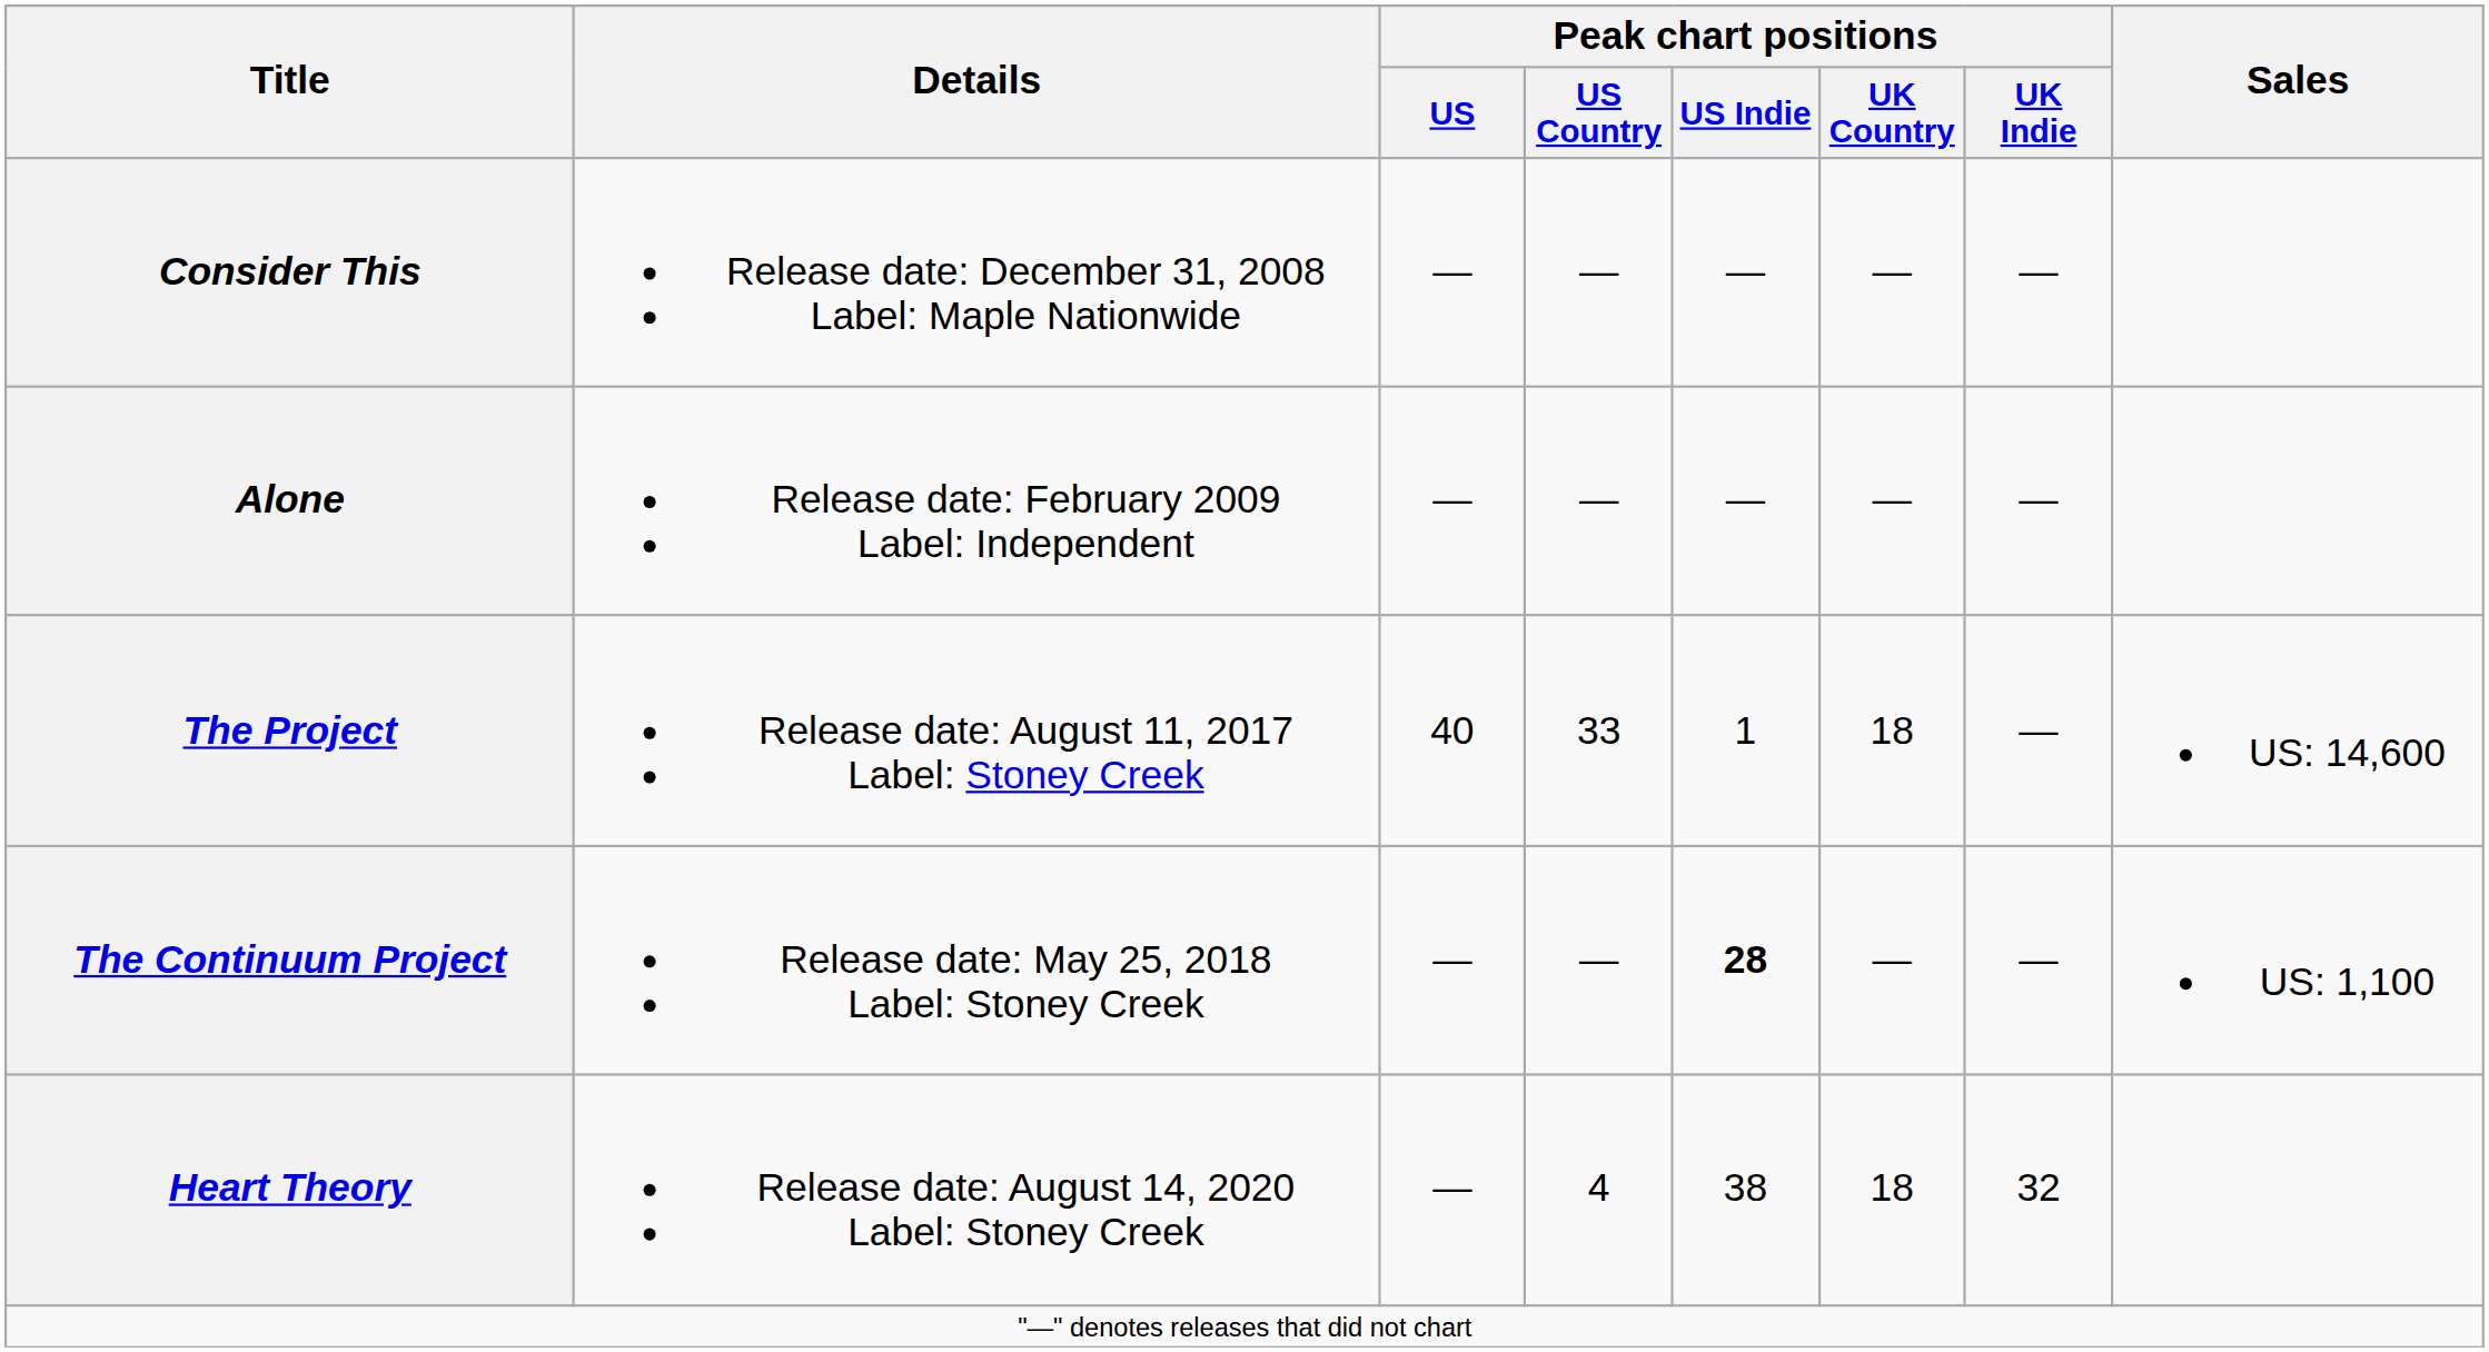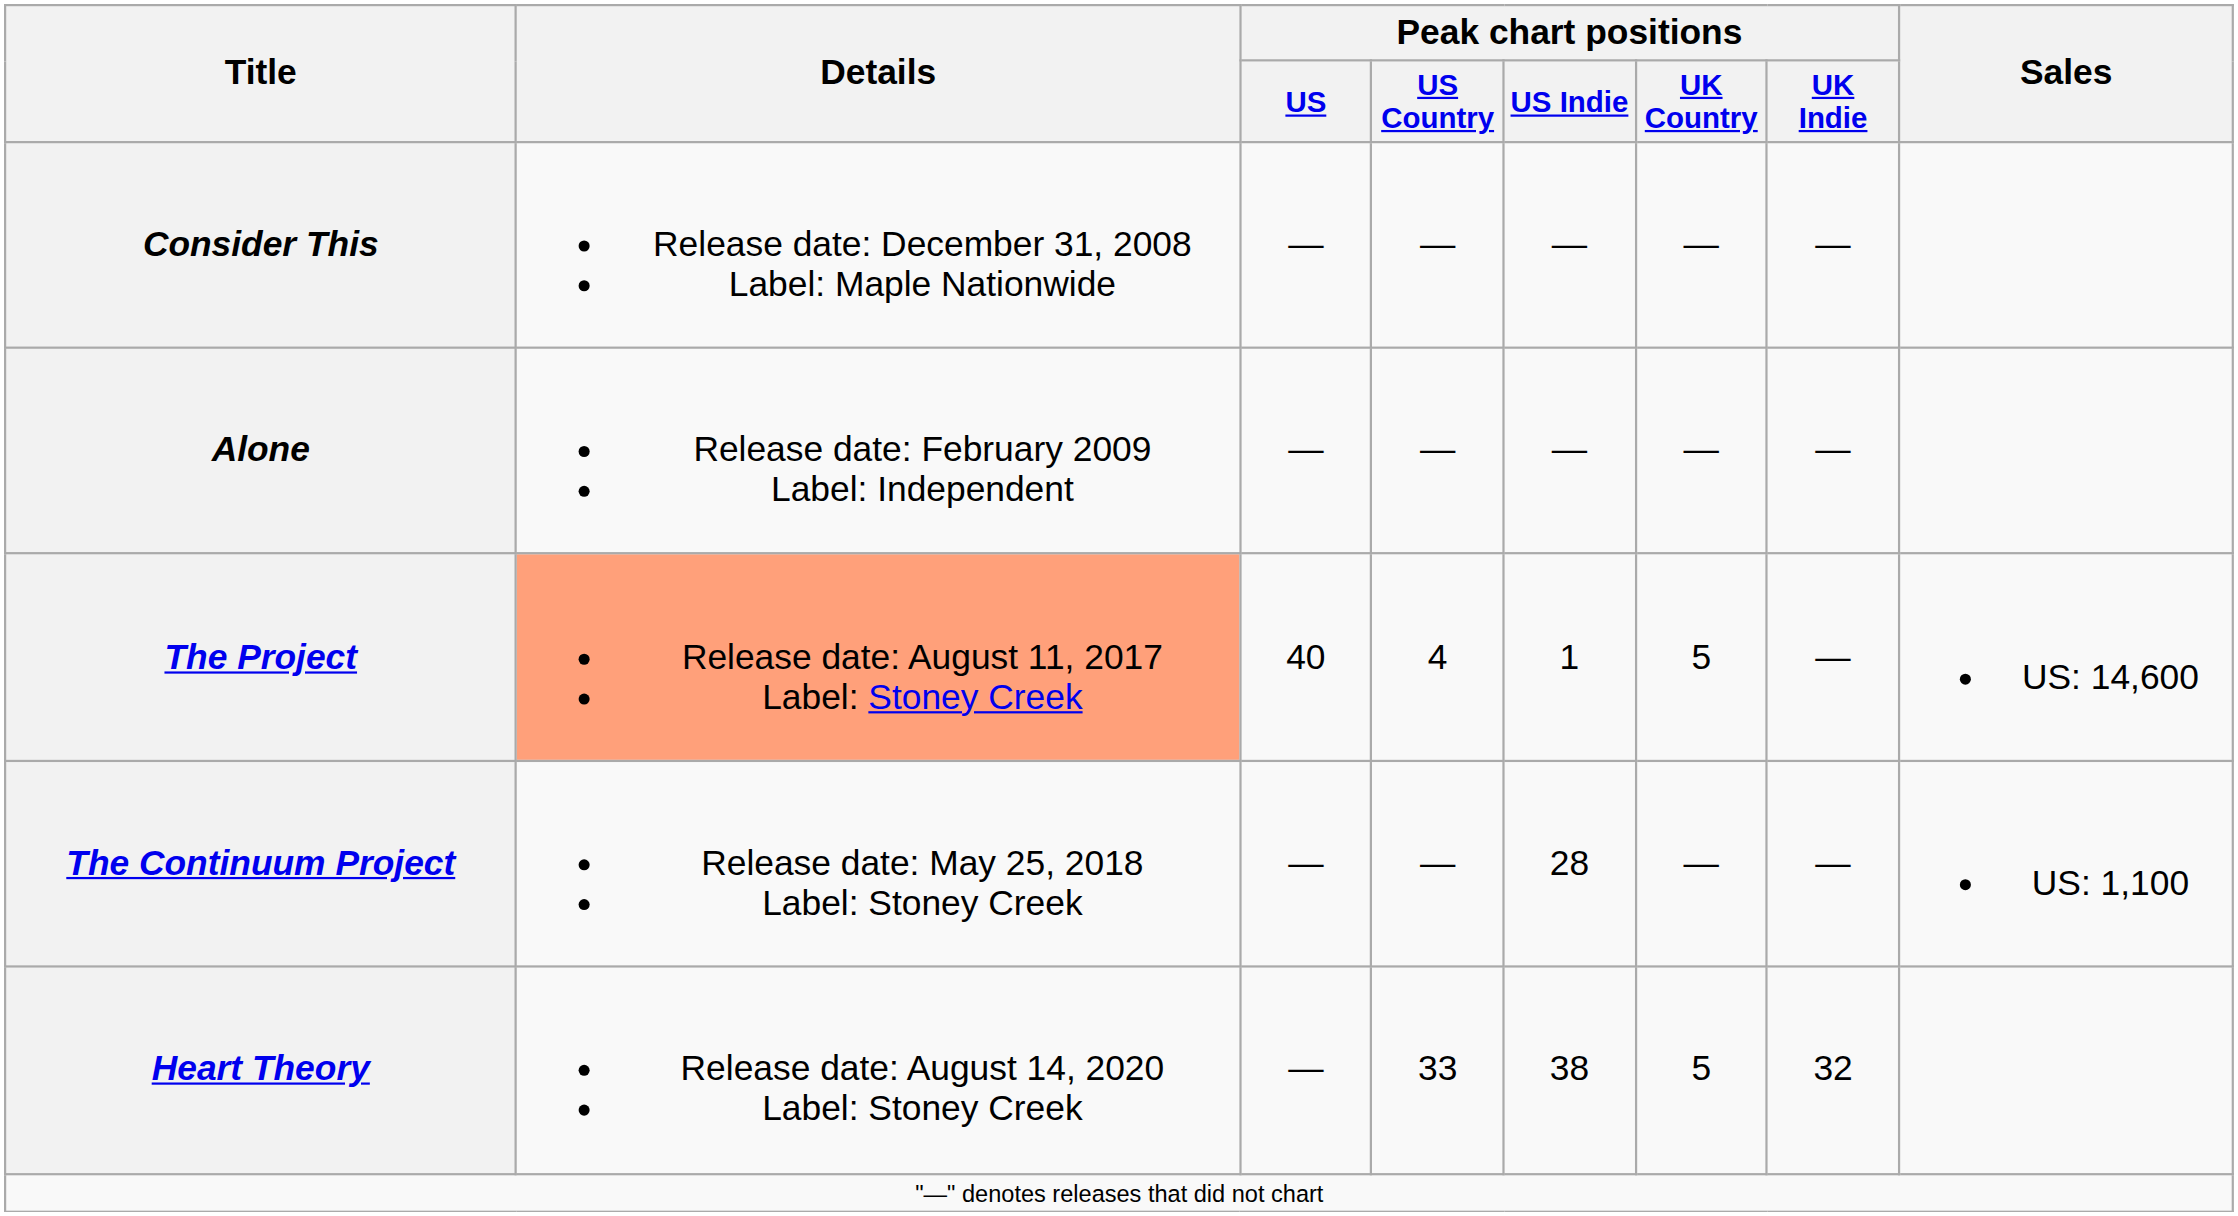 <table class="wikitable plainrowheaders" style="text-align:center;">
 <tr>
 <th style="width:14em;" rowspan="2">Title</th>
 <th style="width:20em;" rowspan="2">Details</th>
 <th colspan="5">Peak chart positions</th>
 <th style="width:9em;" rowspan="2">Sales</th>
 </tr>
 <tr style="font-size:smaller;">
 <th style="width:4em;"><a href='#'>US</a><br></th>
 <th style="width:4em;"><a href='#'>US Country</a><br></th>
 <th style="width:4em;"><a href='#'>US Indie</a><br></th>
 <th style="width:4em;"><a href='#'>UK Country</a><br></th>
 <th style="width:4em;"><a href='#'>UK Indie</a><br></th>
 </tr>
 <tr>
 <th scope="row"><em>Consider This</em></th>
 <td><br><ul><li>Release date: December 31, 2008</li><li>Label: Maple Nationwide</li></ul></td>
 <td>—</td>
 <td>—</td>
 <td>—</td>
 <td>—</td>
 <td>—</td>
 <td></td>
 </tr>
 <tr>
 <th scope="row"><em>Alone</em></th>
 <td><br><ul><li>Release date: February 2009</li><li>Label: Independent</li></ul></td>
 <td>—</td>
 <td>—</td>
 <td>—</td>
 <td>—</td>
 <td>—</td>
 <td></td>
 </tr>
 <tr>
 <th scope="row"><em><a href='#'>The Project</a></em></th>
-<td><br><ul><li>Release date: August 11, 2017</li><li>Label: <a href='#'>Stoney Creek</a></li></ul></td>
+<td style="background: lightsalmon;"><br><ul><li>Release date: August 11, 2017</li><li>Label: <a href='#'>Stoney Creek</a></li></ul></td>
 <td>40</td>
-<td>33</td>
+<td>4</td>
 <td>1</td>
-<td>18</td>
+<td>5</td>
 <td>—</td>
 <td><br><ul><li>US: 14,600</li></ul></td>
 </tr>
 <tr>
 <th scope="row"><em><a href='#'>The Continuum Project</a></em></th>
 <td><br><ul><li>Release date: May 25, 2018</li><li>Label: Stoney Creek</li></ul></td>
 <td>—</td>
 <td>—</td>
-<td><strong>28</strong></td>
+<td>28</td>
 <td>—</td>
 <td>—</td>
 <td><br><ul><li>US: 1,100</li></ul></td>
 </tr>
 <tr>
 <th scope="row"><em><a href='#'>Heart Theory</a></em></th>
 <td><br><ul><li>Release date: August 14, 2020</li><li>Label: Stoney Creek</li></ul></td>
 <td>—</td>
-<td>4</td>
+<td>33</td>
 <td>38</td>
-<td>18</td>
+<td>5</td>
 <td>32</td>
 <td></td>
 </tr>
 <tr>
 <td colspan="10" style="font-size:8pt">"—" denotes releases that did not chart</td>
 </tr>
 </table>
